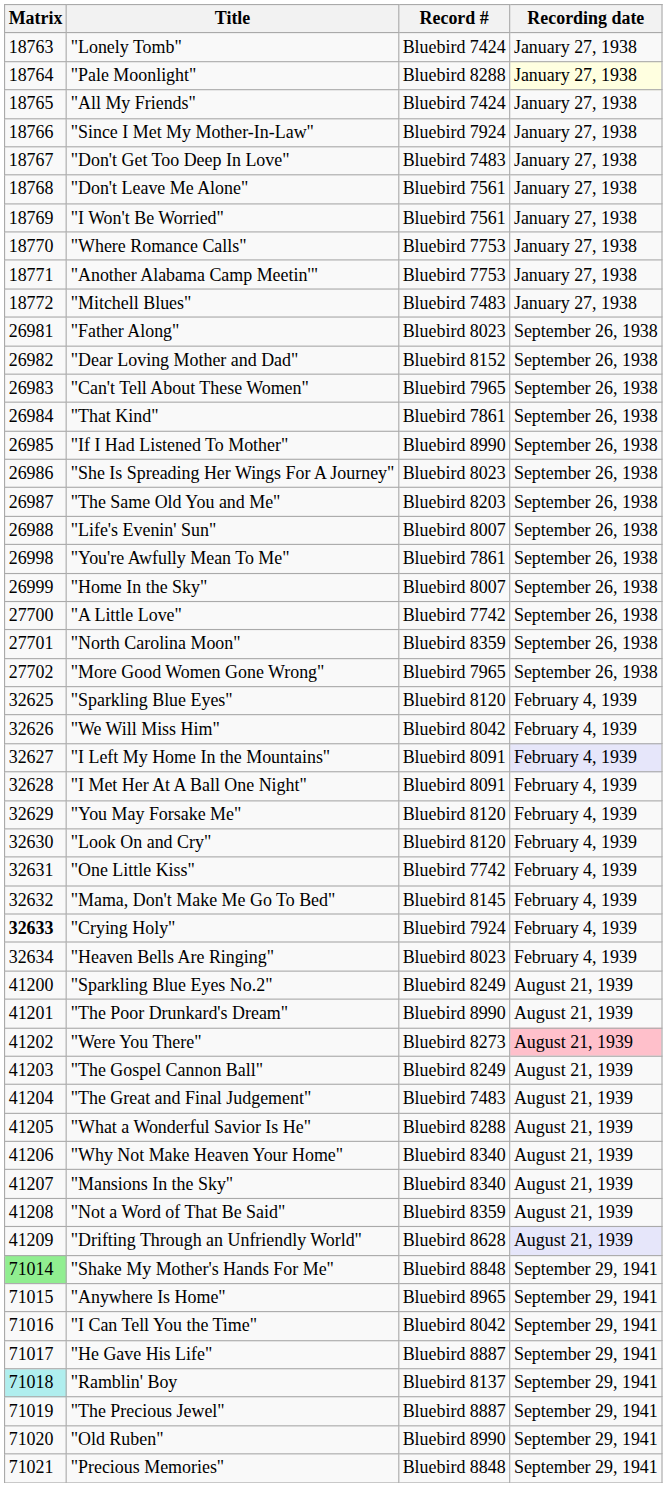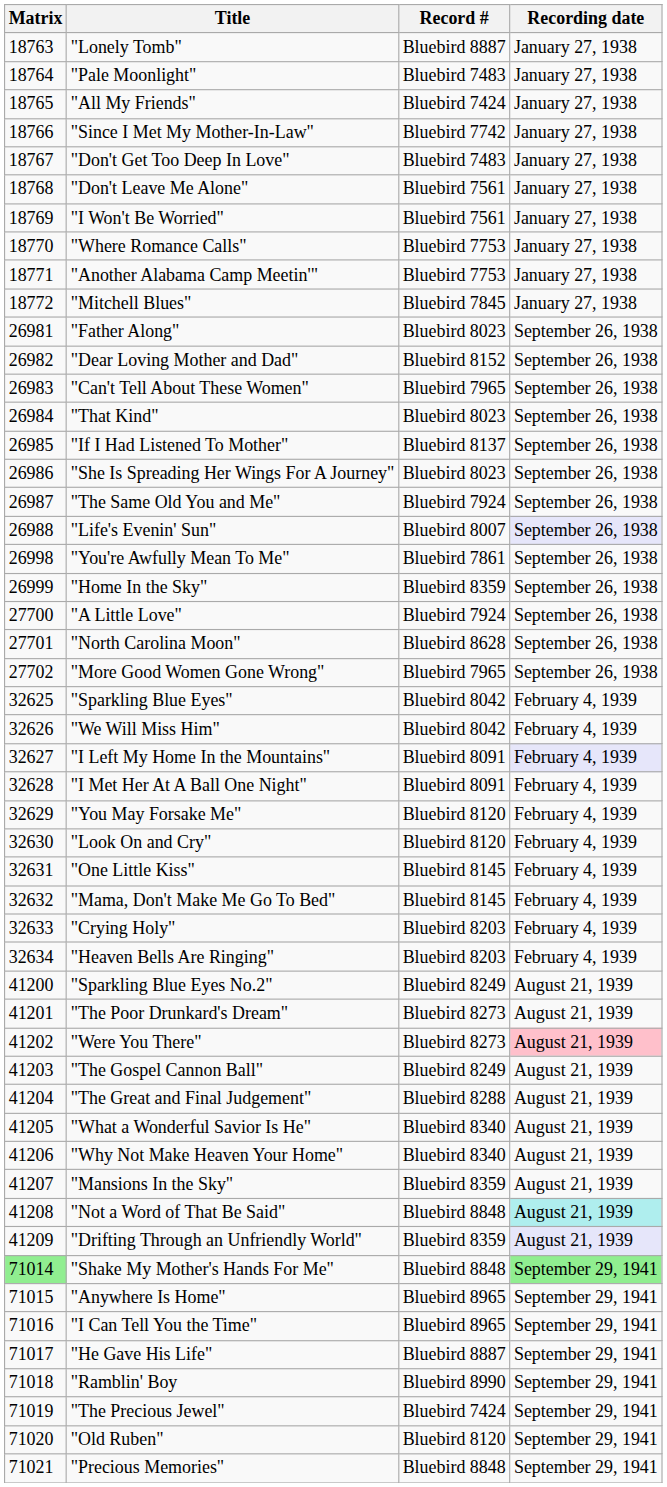 <table class=wikitable>
 <tr>
 <th>Matrix</th>
 <th>Title</th>
 <th>Record #</th>
 <th>Recording date</th>
 </tr>
 <tr>
 <td>18763</td>
 <td>"Lonely Tomb"</td>
-<td>Bluebird 7424</td>
+<td>Bluebird 8887</td>
 <td>January 27, 1938</td>
 </tr>
 <tr>
 <td>18764</td>
 <td>"Pale Moonlight"</td>
-<td>Bluebird 8288</td>
-<td style="background: lightyellow;">January 27, 1938</td>
+<td>Bluebird 7483</td>
+<td>January 27, 1938</td>
 </tr>
 <tr>
 <td>18765</td>
 <td>"All My Friends"</td>
 <td>Bluebird 7424</td>
 <td>January 27, 1938</td>
 </tr>
 <tr>
 <td>18766</td>
 <td>"Since I Met My Mother-In-Law"</td>
-<td>Bluebird 7924</td>
+<td>Bluebird 7742</td>
 <td>January 27, 1938</td>
 </tr>
 <tr>
 <td>18767</td>
 <td>"Don't Get Too Deep In Love"</td>
 <td>Bluebird 7483</td>
 <td>January 27, 1938</td>
 </tr>
 <tr>
 <td>18768</td>
 <td>"Don't Leave Me Alone"</td>
 <td>Bluebird 7561</td>
 <td>January 27, 1938</td>
 </tr>
 <tr>
 <td>18769</td>
 <td>"I Won't Be Worried"</td>
 <td>Bluebird 7561</td>
 <td>January 27, 1938</td>
 </tr>
 <tr>
 <td>18770</td>
 <td>"Where Romance Calls"</td>
 <td>Bluebird 7753</td>
 <td>January 27, 1938</td>
 </tr>
 <tr>
 <td>18771</td>
 <td>"Another Alabama Camp Meetin'"</td>
 <td>Bluebird 7753</td>
 <td>January 27, 1938</td>
 </tr>
 <tr>
 <td>18772</td>
 <td>"Mitchell Blues"</td>
-<td>Bluebird 7483</td>
+<td>Bluebird 7845</td>
 <td>January 27, 1938</td>
 </tr>
 <tr>
 <td>26981</td>
 <td>"Father Along"</td>
 <td>Bluebird 8023</td>
 <td>September 26, 1938</td>
 </tr>
 <tr>
 <td>26982</td>
 <td>"Dear Loving Mother and Dad"</td>
 <td>Bluebird 8152</td>
 <td>September 26, 1938</td>
 </tr>
 <tr>
 <td>26983</td>
 <td>"Can't Tell About These Women"</td>
 <td>Bluebird 7965</td>
 <td>September 26, 1938</td>
 </tr>
 <tr>
 <td>26984</td>
 <td>"That Kind"</td>
-<td>Bluebird 7861</td>
+<td>Bluebird 8023</td>
 <td>September 26, 1938</td>
 </tr>
 <tr>
 <td>26985</td>
 <td>"If I Had Listened To Mother"</td>
-<td>Bluebird 8990</td>
+<td>Bluebird 8137</td>
 <td>September 26, 1938</td>
 </tr>
 <tr>
 <td>26986</td>
 <td>"She Is Spreading Her Wings For A Journey"</td>
 <td>Bluebird 8023</td>
 <td>September 26, 1938</td>
 </tr>
 <tr>
 <td>26987</td>
 <td>"The Same Old You and Me"</td>
-<td>Bluebird 8203</td>
+<td>Bluebird 7924</td>
 <td>September 26, 1938</td>
 </tr>
 <tr>
 <td>26988</td>
 <td>"Life's Evenin' Sun"</td>
 <td>Bluebird 8007</td>
-<td>September 26, 1938</td>
+<td style="background: lavender;">September 26, 1938</td>
 </tr>
 <tr>
 <td>26998</td>
 <td>"You're Awfully Mean To Me"</td>
 <td>Bluebird 7861</td>
 <td>September 26, 1938</td>
 </tr>
 <tr>
 <td>26999</td>
 <td>"Home In the Sky"</td>
-<td>Bluebird 8007</td>
+<td>Bluebird 8359</td>
 <td>September 26, 1938</td>
 </tr>
 <tr>
 <td>27700</td>
 <td>"A Little Love"</td>
-<td>Bluebird 7742</td>
+<td>Bluebird 7924</td>
 <td>September 26, 1938</td>
 </tr>
 <tr>
 <td>27701</td>
 <td>"North Carolina Moon"</td>
-<td>Bluebird 8359</td>
+<td>Bluebird 8628</td>
 <td>September 26, 1938</td>
 </tr>
 <tr>
 <td>27702</td>
 <td>"More Good Women Gone Wrong"</td>
 <td>Bluebird 7965</td>
 <td>September 26, 1938</td>
 </tr>
 <tr>
 <td>32625</td>
 <td>"Sparkling Blue Eyes"</td>
-<td>Bluebird 8120</td>
+<td>Bluebird 8042</td>
 <td>February 4, 1939</td>
 </tr>
 <tr>
 <td>32626</td>
 <td>"We Will Miss Him"</td>
 <td>Bluebird 8042</td>
 <td>February 4, 1939</td>
 </tr>
 <tr>
 <td>32627</td>
 <td>"I Left My Home In the Mountains"</td>
 <td>Bluebird 8091</td>
 <td style="background: lavender;">February 4, 1939</td>
 </tr>
 <tr>
 <td>32628</td>
 <td>"I Met Her At A Ball One Night"</td>
 <td>Bluebird 8091</td>
 <td>February 4, 1939</td>
 </tr>
 <tr>
 <td>32629</td>
 <td>"You May Forsake Me"</td>
 <td>Bluebird 8120</td>
 <td>February 4, 1939</td>
 </tr>
 <tr>
 <td>32630</td>
 <td>"Look On and Cry"</td>
 <td>Bluebird 8120</td>
 <td>February 4, 1939</td>
 </tr>
 <tr>
 <td>32631</td>
 <td>"One Little Kiss"</td>
-<td>Bluebird 7742</td>
+<td>Bluebird 8145</td>
 <td>February 4, 1939</td>
 </tr>
 <tr>
 <td>32632</td>
 <td>"Mama, Don't Make Me Go To Bed"</td>
 <td>Bluebird 8145</td>
 <td>February 4, 1939</td>
 </tr>
 <tr>
-<td><strong>32633</strong></td>
+<td>32633</td>
 <td>"Crying Holy"</td>
-<td>Bluebird 7924</td>
+<td>Bluebird 8203</td>
 <td>February 4, 1939</td>
 </tr>
 <tr>
 <td>32634</td>
 <td>"Heaven Bells Are Ringing"</td>
-<td>Bluebird 8023</td>
+<td>Bluebird 8203</td>
 <td>February 4, 1939</td>
 </tr>
 <tr>
 <td>41200</td>
 <td>"Sparkling Blue Eyes No.2"</td>
 <td>Bluebird 8249</td>
 <td>August 21, 1939</td>
 </tr>
 <tr>
 <td>41201</td>
 <td>"The Poor Drunkard's Dream"</td>
-<td>Bluebird 8990</td>
+<td>Bluebird 8273</td>
 <td>August 21, 1939</td>
 </tr>
 <tr>
 <td>41202</td>
 <td>"Were You There"</td>
 <td>Bluebird 8273</td>
 <td style="background: pink;">August 21, 1939</td>
 </tr>
 <tr>
 <td>41203</td>
 <td>"The Gospel Cannon Ball"</td>
 <td>Bluebird 8249</td>
 <td>August 21, 1939</td>
 </tr>
 <tr>
 <td>41204</td>
 <td>"The Great and Final Judgement"</td>
-<td>Bluebird 7483</td>
+<td>Bluebird 8288</td>
 <td>August 21, 1939</td>
 </tr>
 <tr>
 <td>41205</td>
 <td>"What a Wonderful Savior Is He"</td>
-<td>Bluebird 8288</td>
+<td>Bluebird 8340</td>
 <td>August 21, 1939</td>
 </tr>
 <tr>
 <td>41206</td>
 <td>"Why Not Make Heaven Your Home"</td>
 <td>Bluebird 8340</td>
 <td>August 21, 1939</td>
 </tr>
 <tr>
 <td>41207</td>
 <td>"Mansions In the Sky"</td>
-<td>Bluebird 8340</td>
+<td>Bluebird 8359</td>
 <td>August 21, 1939</td>
 </tr>
 <tr>
 <td>41208</td>
 <td>"Not a Word of That Be Said"</td>
-<td>Bluebird 8359</td>
-<td>August 21, 1939</td>
+<td>Bluebird 8848</td>
+<td style="background: paleturquoise;">August 21, 1939</td>
 </tr>
 <tr>
 <td>41209</td>
 <td>"Drifting Through an Unfriendly World"</td>
-<td>Bluebird 8628</td>
+<td>Bluebird 8359</td>
 <td style="background: lavender;">August 21, 1939</td>
 </tr>
 <tr>
 <td style="background: lightgreen;">71014</td>
 <td>"Shake My Mother's Hands For Me"</td>
 <td>Bluebird 8848</td>
-<td>September 29, 1941</td>
+<td style="background: lightgreen;">September 29, 1941</td>
 </tr>
 <tr>
 <td>71015</td>
 <td>"Anywhere Is Home"</td>
 <td>Bluebird 8965</td>
 <td>September 29, 1941</td>
 </tr>
 <tr>
 <td>71016</td>
 <td>"I Can Tell You the Time"</td>
-<td>Bluebird 8042</td>
+<td>Bluebird 8965</td>
 <td>September 29, 1941</td>
 </tr>
 <tr>
 <td>71017</td>
 <td>"He Gave His Life"</td>
 <td>Bluebird 8887</td>
 <td>September 29, 1941</td>
 </tr>
 <tr>
-<td style="background: paleturquoise;">71018</td>
+<td>71018</td>
 <td>"Ramblin' Boy</td>
-<td>Bluebird 8137</td>
+<td>Bluebird 8990</td>
 <td>September 29, 1941</td>
 </tr>
 <tr>
 <td>71019</td>
 <td>"The Precious Jewel"</td>
-<td>Bluebird 8887</td>
+<td>Bluebird 7424</td>
 <td>September 29, 1941</td>
 </tr>
 <tr>
 <td>71020</td>
 <td>"Old Ruben"</td>
-<td>Bluebird 8990</td>
+<td>Bluebird 8120</td>
 <td>September 29, 1941</td>
 </tr>
 <tr>
 <td>71021</td>
 <td>"Precious Memories"</td>
 <td>Bluebird 8848</td>
 <td>September 29, 1941</td>
 </tr>
 </table>
